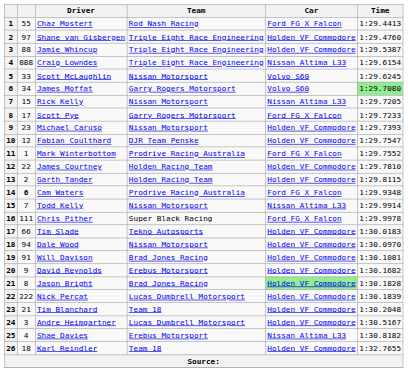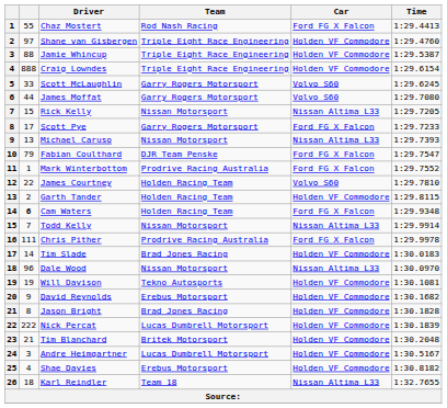 <table class="wikitable" style="font-size: 90%">
 <tr>
 <th></th>
 <th></th>
 <th>Driver</th>
 <th>Team</th>
 <th>Car</th>
 <th>Time</th>
 </tr>
 <tr>
 <th>1</th>
 <td align="center">55</td>
 <td> <a href='#'>Chaz Mostert</a></td>
 <td><a href='#'>Rod Nash Racing</a></td>
 <td><a href='#'>Ford FG X Falcon</a></td>
 <td>1:29.4413</td>
 </tr>
 <tr>
 <th>2</th>
 <td align="center">97</td>
 <td> <a href='#'>Shane van Gisbergen</a></td>
 <td><a href='#'>Triple Eight Race Engineering</a></td>
 <td><a href='#'>Holden VF Commodore</a></td>
 <td>1:29.4760</td>
 </tr>
 <tr>
 <th>3</th>
 <td align="center">88</td>
 <td> <a href='#'>Jamie Whincup</a></td>
 <td><a href='#'>Triple Eight Race Engineering</a></td>
 <td><a href='#'>Holden VF Commodore</a></td>
 <td>1:29.5387</td>
 </tr>
 <tr>
 <th>4</th>
 <td align="center">888</td>
 <td> <a href='#'>Craig Lowndes</a></td>
 <td><a href='#'>Triple Eight Race Engineering</a></td>
-<td><a href='#'>Nissan Altima L33</a></td>
+<td><a href='#'>Holden VF Commodore</a></td>
 <td>1:29.6154</td>
 </tr>
 <tr>
 <th>5</th>
 <td align="center">33</td>
 <td> <a href='#'>Scott McLaughlin</a></td>
-<td><a href='#'>Nissan Motorsport</a></td>
+<td><a href='#'>Garry Rogers Motorsport</a></td>
 <td><a href='#'>Volvo S60</a></td>
 <td>1:29.6245</td>
 </tr>
 <tr>
 <th>6</th>
-<td align="center">34</td>
+<td align="center">44</td>
 <td> <a href='#'>James Moffat</a></td>
 <td><a href='#'>Garry Rogers Motorsport</a></td>
 <td><a href='#'>Volvo S60</a></td>
-<td style="background: lightgreen;">1:29.7080</td>
+<td>1:29.7080</td>
 </tr>
 <tr>
 <th>7</th>
 <td align="center">15</td>
 <td> <a href='#'>Rick Kelly</a></td>
 <td><a href='#'>Nissan Motorsport</a></td>
 <td><a href='#'>Nissan Altima L33</a></td>
 <td>1:29.7205</td>
 </tr>
 <tr>
 <th>8</th>
 <td align="center">17</td>
 <td> <a href='#'>Scott Pye</a></td>
 <td><a href='#'>Garry Rogers Motorsport</a></td>
 <td><a href='#'>Ford FG X Falcon</a></td>
 <td>1:29.7233</td>
 </tr>
 <tr>
 <th>9</th>
-<td align="center">23</td>
+<td align="center">13</td>
 <td> <a href='#'>Michael Caruso</a></td>
 <td><a href='#'>Nissan Motorsport</a></td>
-<td><a href='#'>Holden VF Commodore</a></td>
+<td><a href='#'>Nissan Altima L33</a></td>
 <td>1:29.7393</td>
 </tr>
 <tr>
 <th>10</th>
-<td align="center">12</td>
+<td align="center">79</td>
 <td> <a href='#'>Fabian Coulthard</a></td>
 <td><a href='#'>DJR Team Penske</a></td>
-<td><a href='#'>Holden VF Commodore</a></td>
+<td><a href='#'>Ford FG X Falcon</a></td>
 <td>1:29.7547</td>
 </tr>
 <tr>
 <th>11</th>
 <td align="center">1</td>
 <td> <a href='#'>Mark Winterbottom</a></td>
 <td><a href='#'>Prodrive Racing Australia</a></td>
 <td><a href='#'>Ford FG X Falcon</a></td>
 <td>1:29.7552</td>
 </tr>
 <tr>
 <th>12</th>
 <td align="center">22</td>
 <td> <a href='#'>James Courtney</a></td>
 <td><a href='#'>Holden Racing Team</a></td>
-<td><a href='#'>Holden VF Commodore</a></td>
+<td><a href='#'>Volvo S60</a></td>
 <td>1:29.7810</td>
 </tr>
 <tr>
 <th>13</th>
 <td align="center">2</td>
 <td> <a href='#'>Garth Tander</a></td>
 <td><a href='#'>Holden Racing Team</a></td>
 <td><a href='#'>Holden VF Commodore</a></td>
 <td>1:29.8115</td>
 </tr>
 <tr>
 <th>14</th>
 <td align="center"><strong>6</strong></td>
 <td> <a href='#'>Cam Waters</a></td>
-<td><a href='#'>Prodrive Racing Australia</a></td>
+<td><a href='#'>Holden Racing Team</a></td>
 <td><a href='#'>Ford FG X Falcon</a></td>
 <td>1:29.9348</td>
 </tr>
 <tr>
 <th>15</th>
 <td align="center">7</td>
 <td> <a href='#'>Todd Kelly</a></td>
 <td><a href='#'>Nissan Motorsport</a></td>
 <td><a href='#'>Nissan Altima L33</a></td>
 <td>1:29.9914</td>
 </tr>
 <tr>
 <th>16</th>
 <td align="center">111</td>
 <td> <a href='#'>Chris Pither</a></td>
-<td>Super Black Racing</td>
+<td><a href='#'>Prodrive Racing Australia</a></td>
 <td><a href='#'>Ford FG X Falcon</a></td>
 <td>1:29.9978</td>
 </tr>
 <tr>
 <th>17</th>
-<td align="center">66</td>
+<td align="center">14</td>
 <td> <a href='#'>Tim Slade</a></td>
-<td><a href='#'>Tekno Autosports</a></td>
+<td><a href='#'>Brad Jones Racing</a></td>
 <td><a href='#'>Holden VF Commodore</a></td>
 <td>1:30.0183</td>
 </tr>
 <tr>
 <th>18</th>
-<td align="center">94</td>
+<td align="center">96</td>
 <td> <a href='#'>Dale Wood</a></td>
 <td><a href='#'>Nissan Motorsport</a></td>
-<td><a href='#'>Holden VF Commodore</a></td>
+<td><a href='#'>Nissan Altima L33</a></td>
 <td>1:30.0970</td>
 </tr>
 <tr>
 <th>19</th>
-<td align="center">91</td>
+<td align="center">19</td>
 <td> <a href='#'>Will Davison</a></td>
-<td><a href='#'>Brad Jones Racing</a></td>
+<td><a href='#'>Tekno Autosports</a></td>
 <td><a href='#'>Holden VF Commodore</a></td>
 <td>1:30.1081</td>
 </tr>
 <tr>
 <th>20</th>
 <td align="center">9</td>
 <td> <a href='#'>David Reynolds</a></td>
 <td><a href='#'>Erebus Motorsport</a></td>
 <td><a href='#'>Holden VF Commodore</a></td>
 <td>1:30.1682</td>
 </tr>
 <tr>
 <th>21</th>
 <td align="center">8</td>
 <td> <a href='#'>Jason Bright</a></td>
 <td><a href='#'>Brad Jones Racing</a></td>
-<td style="background: lightgreen;"><a href='#'>Holden VF Commodore</a></td>
+<td><a href='#'>Holden VF Commodore</a></td>
 <td>1:30.1828</td>
 </tr>
 <tr>
 <th>22</th>
 <td align="center">222</td>
 <td> <a href='#'>Nick Percat</a></td>
 <td><a href='#'>Lucas Dumbrell Motorsport</a></td>
 <td><a href='#'>Holden VF Commodore</a></td>
 <td>1:30.1839</td>
 </tr>
 <tr>
 <th>23</th>
 <td align="center">21</td>
 <td> <a href='#'>Tim Blanchard</a></td>
-<td><a href='#'>Team 18</a></td>
+<td><a href='#'>Britek Motorsport</a></td>
 <td><a href='#'>Holden VF Commodore</a></td>
 <td>1:30.2048</td>
 </tr>
 <tr>
 <th>24</th>
 <td align="center">3</td>
 <td> <a href='#'>Andre Heimgartner</a></td>
 <td><a href='#'>Lucas Dumbrell Motorsport</a></td>
 <td><a href='#'>Holden VF Commodore</a></td>
 <td>1:30.5167</td>
 </tr>
 <tr>
 <th>25</th>
 <td align="center">4</td>
 <td> <a href='#'>Shae Davies</a></td>
 <td><a href='#'>Erebus Motorsport</a></td>
-<td><a href='#'>Nissan Altima L33</a></td>
+<td><a href='#'>Holden VF Commodore</a></td>
 <td>1:30.8182</td>
 </tr>
 <tr>
 <th>26</th>
 <td align="center">18</td>
 <td> <a href='#'>Karl Reindler</a></td>
 <td><a href='#'>Team 18</a></td>
-<td><a href='#'>Holden VF Commodore</a></td>
+<td><a href='#'>Nissan Altima L33</a></td>
 <td>1:32.7655</td>
 </tr>
 <tr>
 <th colspan="6">Source:</th>
 </tr>
 <tr>
 </tr>
 </table>
